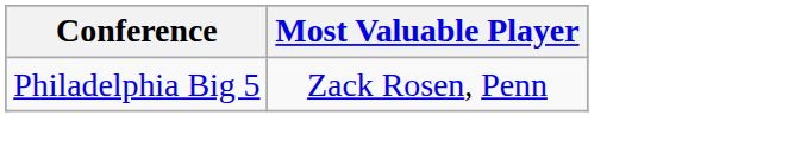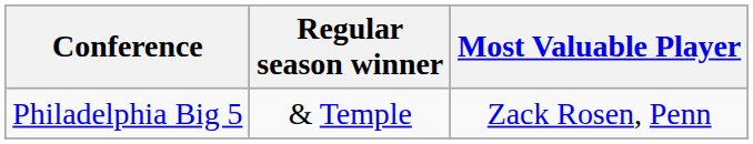 <table class="wikitable" style="text-align:center;">
 <tr>
 <th>Conference</th>
+<th>Regular <br> season winner</th>
 <th><a href='#'>Most Valuable Player</a></th>
 </tr>
 <tr>
 <td><a href='#'>Philadelphia Big 5</a></td>
+<td> & <a href='#'>Temple</a></td>
 <td><a href='#'>Zack Rosen</a>, <a href='#'>Penn</a></td>
 </tr>
 </table>
